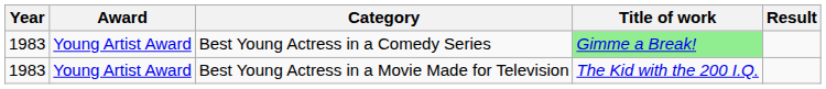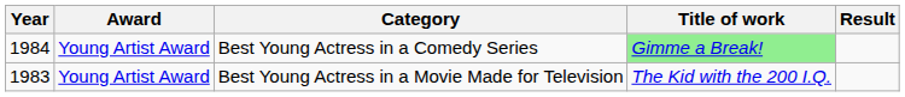 <table class="wikitable sortable">
 <tr>
 <th>Year</th>
 <th>Award</th>
 <th>Category</th>
 <th>Title of work</th>
 <th>Result</th>
 </tr>
 <tr>
-<td>1983</td>
+<td>1984</td>
 <td><a href='#'>Young Artist Award</a></td>
 <td>Best Young Actress in a Comedy Series</td>
 <td style="background: lightgreen;"><em><a href='#'>Gimme a Break!</a></em></td>
 <td></td>
 </tr>
 <tr>
 <td>1983</td>
 <td><a href='#'>Young Artist Award</a></td>
 <td>Best Young Actress in a Movie Made for Television</td>
 <td><em><a href='#'>The Kid with the 200 I.Q.</a></em></td>
 <td></td>
 </tr>
 </table>
